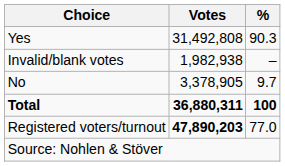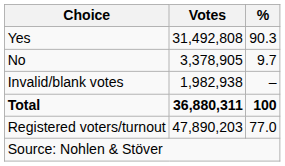 <table class=wikitable style=text-align:right>
 <tr>
 <th>Choice</th>
 <th>Votes</th>
 <th>%</th>
 </tr>
 <tr>
 <td align=left> Yes</td>
 <td>31,492,808</td>
 <td>90.3</td>
 </tr>
 <tr>
+<td align=left>No</td>
+<td>3,378,905</td>
+<td>9.7</td>
+</tr>
+<tr>
 <td align=left>Invalid/blank votes</td>
 <td>1,982,938</td>
 <td>–</td>
-</tr>
-<tr>
-<td align=left>No</td>
-<td>3,378,905</td>
-<td>9.7</td>
 </tr>
 <tr>
 <td align=left><strong>Total</strong></td>
 <td><strong>36,880,311</strong></td>
 <td><strong>100</strong></td>
 </tr>
 <tr>
 <td align=left>Registered voters/turnout</td>
-<td><strong>47,890,203</strong></td>
+<td>47,890,203</td>
 <td>77.0</td>
 </tr>
 <tr>
 <td align=left colspan=3>Source: Nohlen & Stöver</td>
 </tr>
 </table>
